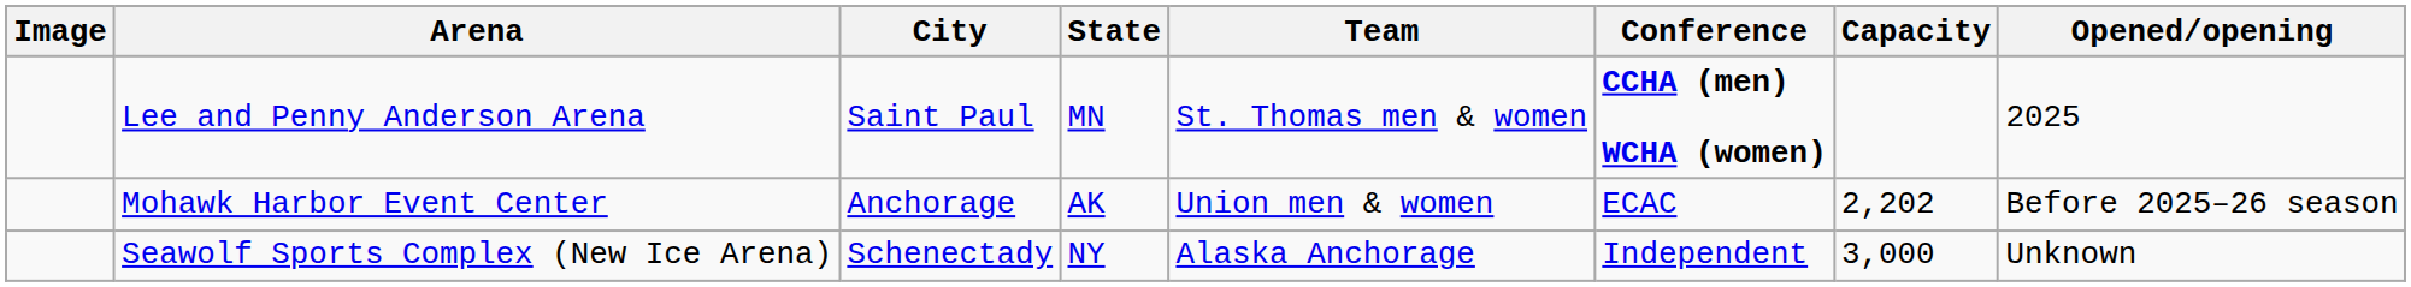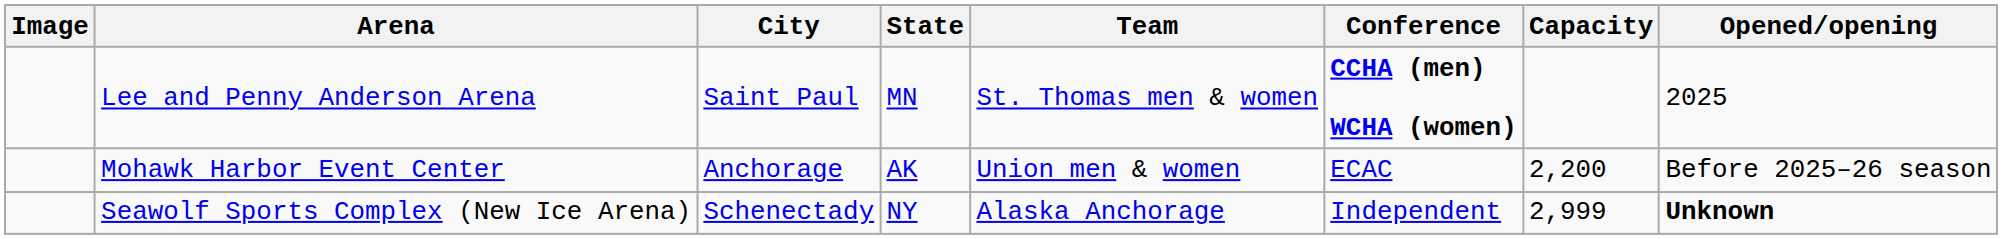 <table class="wikitable sortable">
 <tr>
 <th class=unsortable>Image</th>
 <th>Arena</th>
 <th>City</th>
 <th>State</th>
 <th>Team</th>
 <th>Conference</th>
 <th>Capacity</th>
 <th>Opened/opening</th>
 </tr>
 <tr>
 <td></td>
 <td><a href='#'>Lee and Penny Anderson Arena</a></td>
 <td><a href='#'>Saint Paul</a></td>
 <td><a href='#'>MN</a></td>
 <td><a href='#'>St. Thomas men</a> & <a href='#'>women</a></td>
 <td><strong><a href='#'>CCHA</a> (men)<br><br><a href='#'>WCHA</a> (women)</strong></td>
 <td></td>
 <td>2025</td>
 </tr>
 <tr>
 <td></td>
 <td><a href='#'>Mohawk Harbor Event Center</a></td>
 <td><a href='#'>Anchorage</a></td>
 <td><a href='#'>AK</a></td>
 <td><a href='#'>Union men</a> & <a href='#'>women</a></td>
 <td><a href='#'>ECAC</a></td>
-<td>2,202</td>
+<td>2,200</td>
 <td>Before 2025–26 season</td>
 </tr>
 <tr>
 <td></td>
 <td><a href='#'>Seawolf Sports Complex</a> (New Ice Arena)</td>
 <td><a href='#'>Schenectady</a></td>
 <td><a href='#'>NY</a></td>
 <td><a href='#'>Alaska Anchorage</a></td>
 <td><a href='#'>Independent</a></td>
-<td>3,000</td>
-<td>Unknown</td>
+<td>2,999</td>
+<td><strong>Unknown</strong></td>
 </tr>
 </table>
